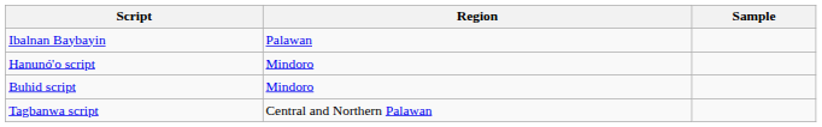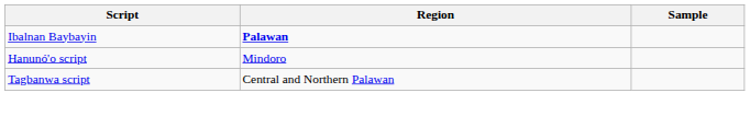 <table class="wikitable" style="width:75%; margin:auto; line-height:1.25em;">
 <tr>
 <th>Script</th>
 <th>Region</th>
 <th>Sample</th>
 </tr>
 <tr>
 <td><a href='#'>Ibalnan Baybayin</a></td>
-<td><a href='#'>Palawan</a></td>
+<td><strong><a href='#'>Palawan</a></strong></td>
 <td></td>
 </tr>
 <tr>
 <td><a href='#'>Hanunó'o script</a></td>
-<td><a href='#'>Mindoro</a></td>
-<td></td>
-</tr>
-<tr>
-<td><a href='#'>Buhid script</a></td>
 <td><a href='#'>Mindoro</a></td>
 <td></td>
 </tr>
 <tr>
 <td><a href='#'>Tagbanwa script</a></td>
 <td>Central and Northern <a href='#'>Palawan</a></td>
 <td></td>
 </tr>
 </table>
